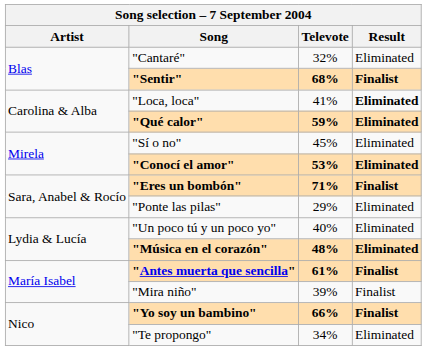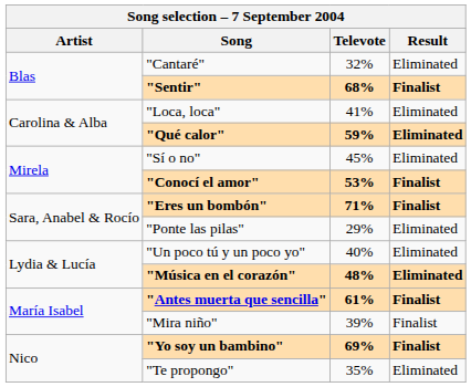 <table class="sortable wikitable" style="margin: 1em auto 1em auto; text-align:center">
 <tr>
 <th colspan="4">Song selection – 7 September 2004</th>
 </tr>
 <tr bgcolor="#CCCCCC">
 <th>Artist</th>
 <th>Song</th>
 <th>Televote</th>
 <th>Result</th>
 </tr>
 <tr>
 <td rowspan="2" align="left"><a href='#'>Blas</a></td>
 <td align="left">"Cantaré"</td>
 <td>32%</td>
 <td align="left">Eliminated</td>
 </tr>
 <tr style="font-weight:bold; background:navajowhite;">
 <td align="left">"Sentir"</td>
 <td>68%</td>
 <td align="left">Finalist</td>
 </tr>
 <tr>
 <td rowspan="2" align="left">Carolina & Alba</td>
 <td align="left">"Loca, loca"</td>
 <td>41%</td>
-<td align="left"><strong>Eliminated</strong></td>
+<td align="left">Eliminated</td>
 </tr>
 <tr style="font-weight:bold; background:navajowhite;">
 <td align="left">"Qué calor"</td>
 <td>59%</td>
 <td align="left">Eliminated</td>
 </tr>
 <tr>
 <td rowspan="2" align="left"><a href='#'>Mirela</a></td>
 <td align="left">"Sí o no"</td>
 <td>45%</td>
 <td align="left">Eliminated</td>
 </tr>
 <tr style="font-weight:bold; background:navajowhite;">
 <td align="left">"Conocí el amor"</td>
 <td>53%</td>
-<td align="left">Eliminated</td>
+<td align="left">Finalist</td>
 </tr>
 <tr>
 <td rowspan="2" align="left">Sara, Anabel & Rocío</td>
 <td style="font-weight:bold;background:navajowhite;" align="left">"Eres un bombón"</td>
 <td style="font-weight:bold;background:navajowhite;">71%</td>
 <td style="font-weight:bold;background:navajowhite;" align="left">Finalist</td>
 </tr>
 <tr>
 <td align="left">"Ponte las pilas"</td>
 <td>29%</td>
 <td align="left">Eliminated</td>
 </tr>
 <tr>
 <td rowspan="2" align="left">Lydia & Lucía</td>
 <td align="left">"Un poco tú y un poco yo"</td>
 <td>40%</td>
 <td align="left">Eliminated</td>
 </tr>
 <tr style="font-weight:bold; background:navajowhite;">
 <td align="left">"Música en el corazón"</td>
 <td>48%</td>
 <td align="left">Eliminated</td>
 </tr>
 <tr>
 <td rowspan="2" align="left"><a href='#'>María Isabel</a></td>
 <td style="font-weight:bold;background:navajowhite;" align="left">"<a href='#'>Antes muerta que sencilla</a>"</td>
 <td style="font-weight:bold;background:navajowhite;">61%</td>
 <td style="font-weight:bold;background:navajowhite;" align="left">Finalist</td>
 </tr>
 <tr>
 <td align="left">"Mira niño"</td>
 <td>39%</td>
 <td align="left">Finalist</td>
 </tr>
 <tr>
 <td rowspan="2" align="left">Nico</td>
 <td style="font-weight:bold;background:navajowhite;" align="left">"Yo soy un bambino"</td>
-<td style="font-weight:bold;background:navajowhite;">66%</td>
+<td style="font-weight:bold;background:navajowhite;">69%</td>
 <td style="font-weight:bold;background:navajowhite;" align="left">Finalist</td>
 </tr>
 <tr>
 <td align="left">"Te propongo"</td>
-<td>34%</td>
+<td>35%</td>
 <td align="left">Eliminated</td>
 </tr>
 </table>
